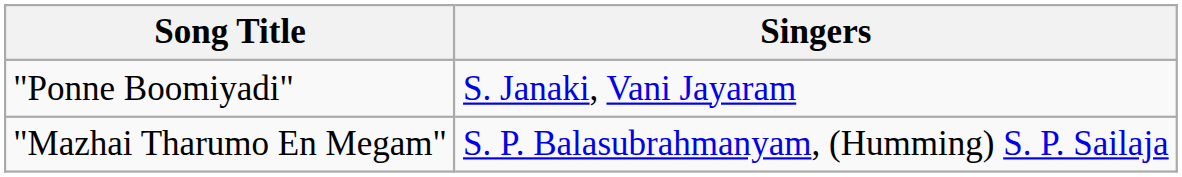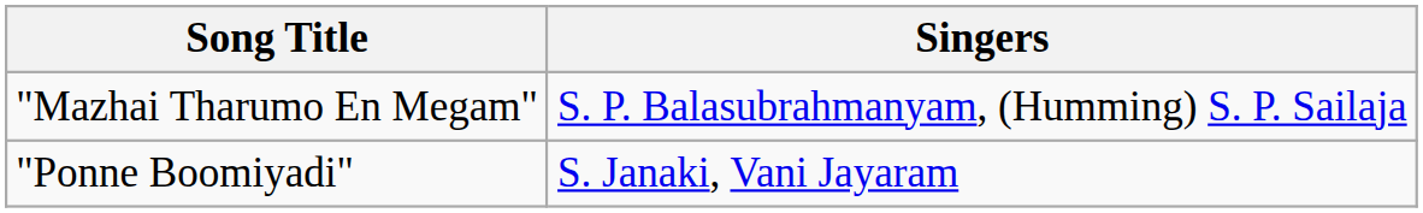 <table class="wikitable">
 <tr>
 <th>Song Title</th>
 <th>Singers</th>
 </tr>
 <tr>
+<td>"Mazhai Tharumo En Megam"</td>
+<td><a href='#'>S. P. Balasubrahmanyam</a>, (Humming) <a href='#'>S. P. Sailaja</a></td>
+</tr>
+<tr>
 <td>"Ponne Boomiyadi"</td>
 <td><a href='#'>S. Janaki</a>, <a href='#'>Vani Jayaram</a></td>
 </tr>
-<tr>
-<td>"Mazhai Tharumo En Megam"</td>
-<td><a href='#'>S. P. Balasubrahmanyam</a>, (Humming) <a href='#'>S. P. Sailaja</a></td>
-</tr>
 </table>
